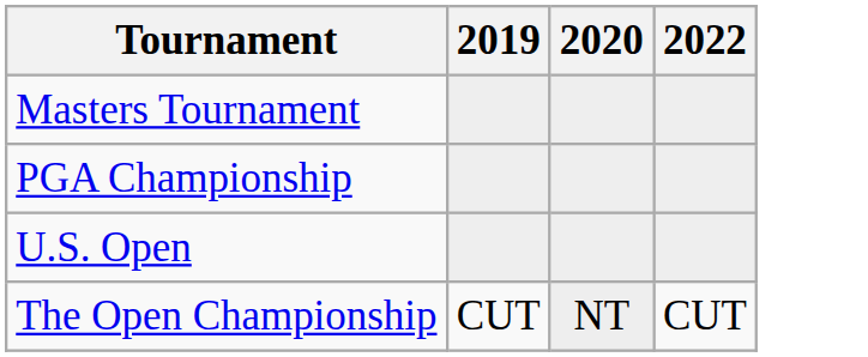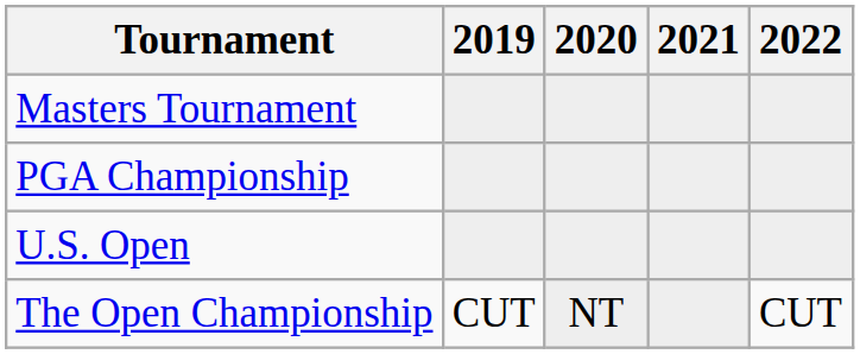 <table class="wikitable" style="font-size:95%;text-align:center;">
 <tr>
 <th>Tournament</th>
 <th>2019</th>
 <th>2020</th>
+<th>2021</th>
 <th>2022</th>
 </tr>
 <tr>
 <td align=left><a href='#'>Masters Tournament</a></td>
+<td style= "background:#eeeeee;"></td>
 <td style= "background:#eeeeee;"></td>
 <td style= "background:#eeeeee;"></td>
 <td style= "background:#eeeeee;"></td>
 </tr>
 <tr>
 <td align=left><a href='#'>PGA Championship</a></td>
 <td style= "background:#eeeeee;"></td>
 <td style= "background:#eeeeee;"></td>
 <td style= "background:#eeeeee;"></td>
+<td style= "background:#eeeeee;"></td>
 </tr>
 <tr>
 <td align=left><a href='#'>U.S. Open</a></td>
 <td style="background:#eeeeee;"></td>
+<td style= "background:#eeeeee;"></td>
 <td style= "background:#eeeeee;"></td>
 <td style= "background:#eeeeee;"></td>
 </tr>
 <tr>
 <td align=left><a href='#'>The Open Championship</a></td>
 <td>CUT</td>
 <td style= "background:#eeeeee;">NT</td>
+<td style= "background:#eeeeee;"></td>
 <td>CUT</td>
 </tr>
 </table>
